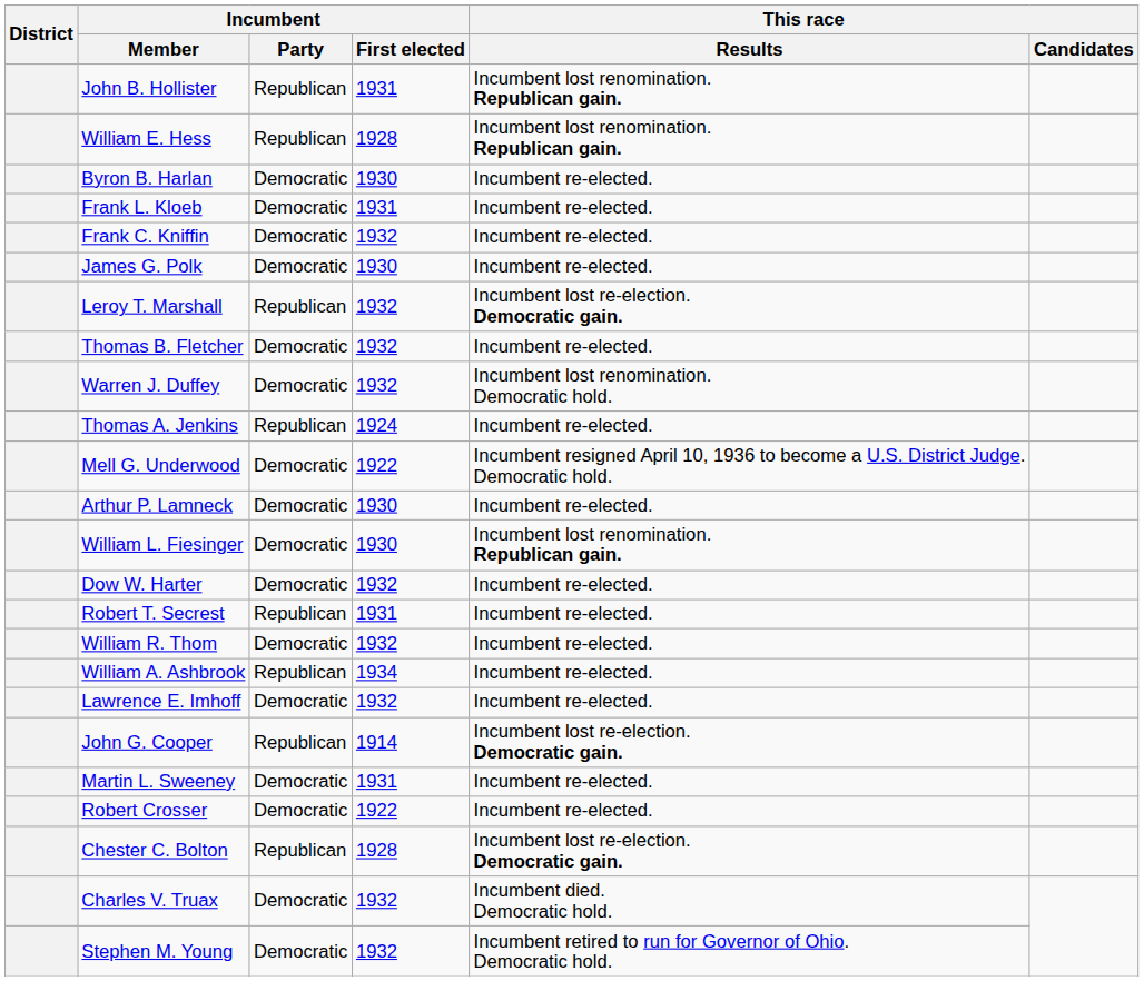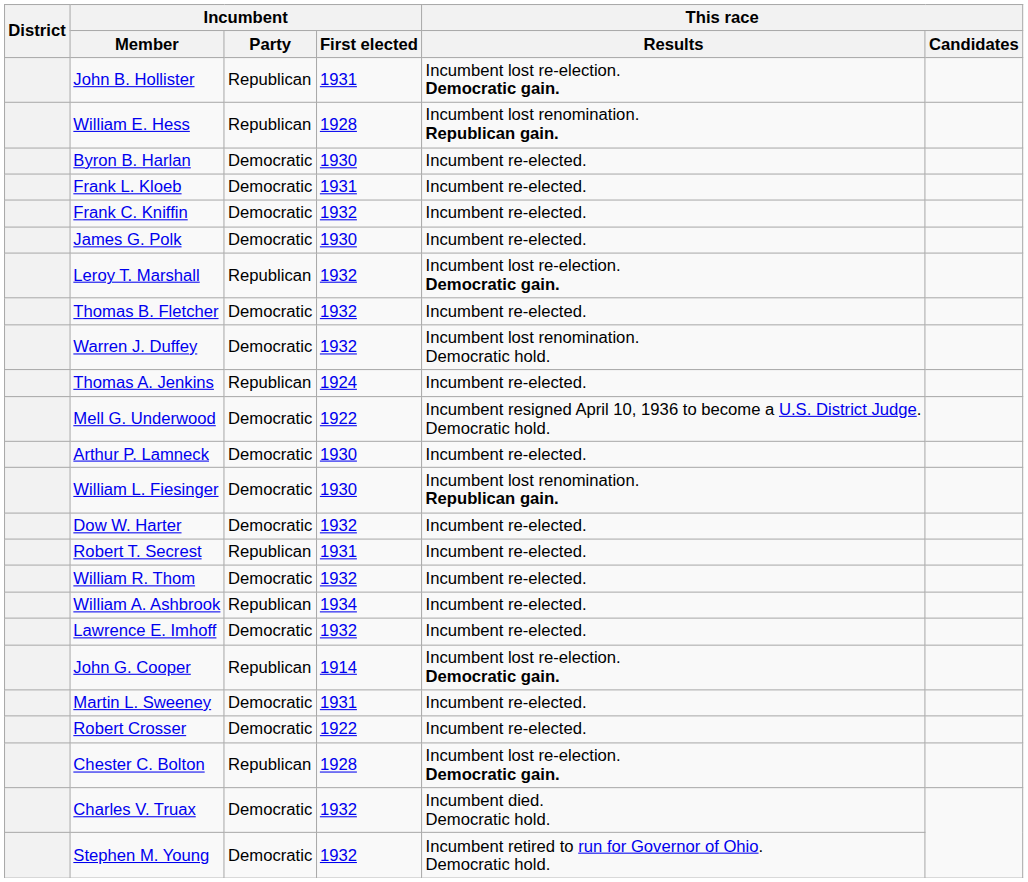 <table class=wikitable>
 <tr>
 <th rowspan=2>District</th>
 <th colspan=3>Incumbent</th>
 <th colspan=2>This race</th>
 </tr>
 <tr>
 <th>Member</th>
 <th>Party</th>
 <th>First elected</th>
 <th>Results</th>
 <th>Candidates</th>
 </tr>
 <tr>
 <th></th>
 <td><a href='#'>John B. Hollister</a></td>
 <td>Republican</td>
 <td><a href='#'>1931 </a></td>
-<td>Incumbent lost renomination.<br><strong>Republican gain.</strong></td>
+<td>Incumbent lost re-election.<br><strong>Democratic gain.</strong></td>
 <td nowrap></td>
 </tr>
 <tr>
 <th></th>
 <td><a href='#'>William E. Hess</a></td>
 <td>Republican</td>
 <td><a href='#'>1928</a></td>
 <td>Incumbent lost renomination.<br><strong>Republican gain.</strong></td>
 <td nowrap></td>
 </tr>
 <tr>
 <th></th>
 <td><a href='#'>Byron B. Harlan</a></td>
 <td>Democratic</td>
 <td><a href='#'>1930</a></td>
 <td>Incumbent re-elected.</td>
 <td nowrap></td>
 </tr>
 <tr>
 <th></th>
 <td><a href='#'>Frank L. Kloeb</a></td>
 <td>Democratic</td>
 <td><a href='#'>1931</a></td>
 <td>Incumbent re-elected.</td>
 <td nowrap></td>
 </tr>
 <tr>
 <th></th>
 <td><a href='#'>Frank C. Kniffin</a></td>
 <td>Democratic</td>
 <td><a href='#'>1932</a></td>
 <td>Incumbent re-elected.</td>
 <td nowrap></td>
 </tr>
 <tr>
 <th></th>
 <td><a href='#'>James G. Polk</a></td>
 <td>Democratic</td>
 <td><a href='#'>1930</a></td>
 <td>Incumbent re-elected.</td>
 <td nowrap></td>
 </tr>
 <tr>
 <th></th>
 <td><a href='#'>Leroy T. Marshall</a></td>
 <td>Republican</td>
 <td><a href='#'>1932</a></td>
 <td>Incumbent lost re-election.<br><strong>Democratic gain.</strong></td>
 <td nowrap></td>
 </tr>
 <tr>
 <th></th>
 <td><a href='#'>Thomas B. Fletcher</a></td>
 <td>Democratic</td>
 <td><a href='#'>1932</a></td>
 <td>Incumbent re-elected.</td>
 <td nowrap></td>
 </tr>
 <tr>
 <th></th>
 <td><a href='#'>Warren J. Duffey</a></td>
 <td>Democratic</td>
 <td><a href='#'>1932</a></td>
 <td>Incumbent lost renomination.<br>Democratic hold.</td>
 <td nowrap></td>
 </tr>
 <tr>
 <th></th>
 <td><a href='#'>Thomas A. Jenkins</a></td>
 <td>Republican</td>
 <td><a href='#'>1924</a></td>
 <td>Incumbent re-elected.</td>
 <td nowrap></td>
 </tr>
 <tr>
 <th></th>
 <td><a href='#'>Mell G. Underwood</a></td>
 <td>Democratic</td>
 <td><a href='#'>1922</a></td>
 <td>Incumbent resigned April 10, 1936 to become a <a href='#'>U.S. District Judge</a>.<br>Democratic hold.</td>
 <td nowrap></td>
 </tr>
 <tr>
 <th></th>
 <td><a href='#'>Arthur P. Lamneck</a></td>
 <td>Democratic</td>
 <td><a href='#'>1930</a></td>
 <td>Incumbent re-elected.</td>
 <td nowrap></td>
 </tr>
 <tr>
 <th></th>
 <td><a href='#'>William L. Fiesinger</a></td>
 <td>Democratic</td>
 <td><a href='#'>1930</a></td>
 <td>Incumbent lost renomination.<br><strong>Republican gain.</strong></td>
 <td nowrap></td>
 </tr>
 <tr>
 <th></th>
 <td><a href='#'>Dow W. Harter</a></td>
 <td>Democratic</td>
 <td><a href='#'>1932</a></td>
 <td>Incumbent re-elected.</td>
 <td nowrap></td>
 </tr>
 <tr>
 <th></th>
 <td><a href='#'>Robert T. Secrest</a></td>
 <td>Republican</td>
 <td><a href='#'>1931</a></td>
 <td>Incumbent re-elected.</td>
 <td nowrap></td>
 </tr>
 <tr>
 <th></th>
 <td><a href='#'>William R. Thom</a></td>
 <td>Democratic</td>
 <td><a href='#'>1932</a></td>
 <td>Incumbent re-elected.</td>
 <td nowrap></td>
 </tr>
 <tr>
 <th></th>
 <td><a href='#'>William A. Ashbrook</a></td>
 <td>Republican</td>
 <td><a href='#'>1934</a></td>
 <td>Incumbent re-elected.</td>
 <td nowrap></td>
 </tr>
 <tr>
 <th></th>
 <td><a href='#'>Lawrence E. Imhoff</a></td>
 <td>Democratic</td>
 <td><a href='#'>1932</a></td>
 <td>Incumbent re-elected.</td>
 <td nowrap></td>
 </tr>
 <tr>
 <th></th>
 <td><a href='#'>John G. Cooper</a></td>
 <td>Republican</td>
 <td><a href='#'>1914</a></td>
 <td>Incumbent lost re-election.<br><strong>Democratic gain.</strong></td>
 <td nowrap></td>
 </tr>
 <tr>
 <th></th>
 <td><a href='#'>Martin L. Sweeney</a></td>
 <td>Democratic</td>
 <td><a href='#'>1931 </a></td>
 <td>Incumbent re-elected.</td>
 <td nowrap></td>
 </tr>
 <tr>
 <th></th>
 <td><a href='#'>Robert Crosser</a></td>
 <td>Democratic</td>
 <td><a href='#'>1922</a></td>
 <td>Incumbent re-elected.</td>
 <td nowrap></td>
 </tr>
 <tr>
 <th></th>
 <td><a href='#'>Chester C. Bolton</a></td>
 <td>Republican</td>
 <td><a href='#'>1928</a></td>
 <td>Incumbent lost re-election.<br><strong>Democratic gain.</strong></td>
 <td nowrap></td>
 </tr>
 <tr>
 <th></th>
 <td><a href='#'>Charles V. Truax</a></td>
 <td>Democratic</td>
 <td><a href='#'>1932</a></td>
 <td>Incumbent died.<br>Democratic hold.</td>
 <td rowspan=2 nowrap></td>
 </tr>
 <tr>
 <th></th>
 <td><a href='#'>Stephen M. Young</a></td>
 <td>Democratic</td>
 <td><a href='#'>1932</a></td>
 <td>Incumbent retired to <a href='#'>run for Governor of Ohio</a>.<br>Democratic hold.</td>
 </tr>
 </table>
